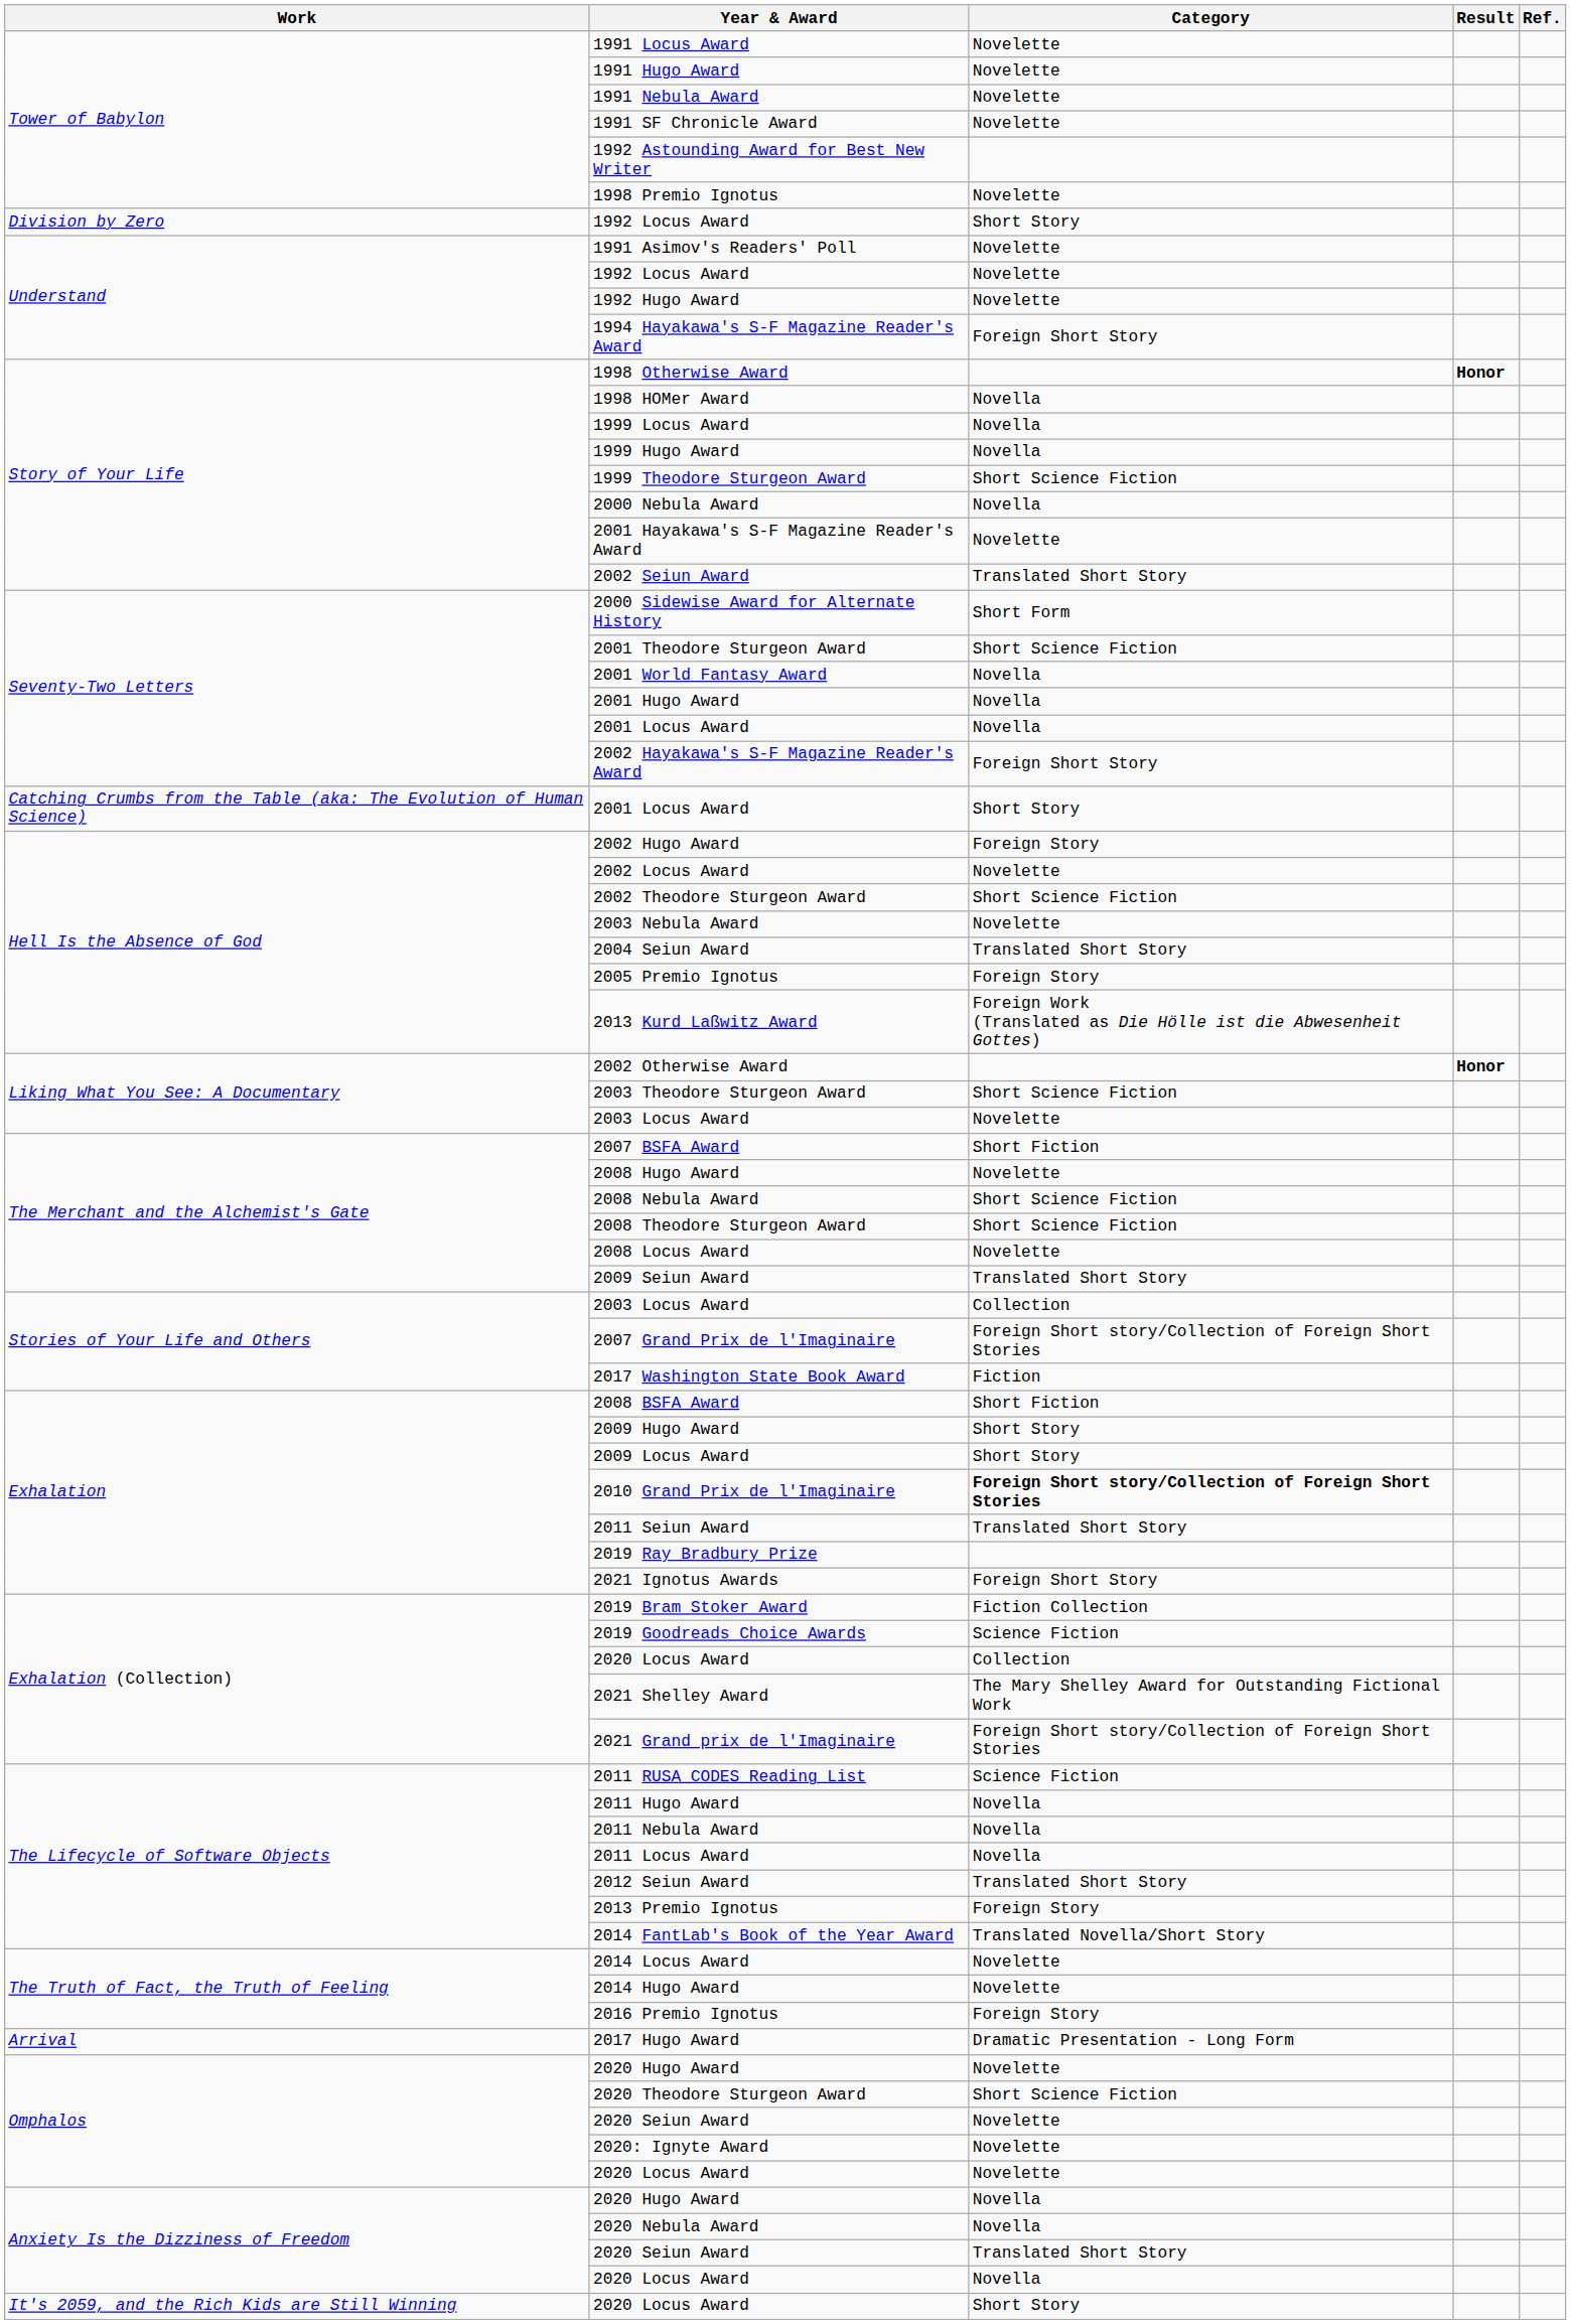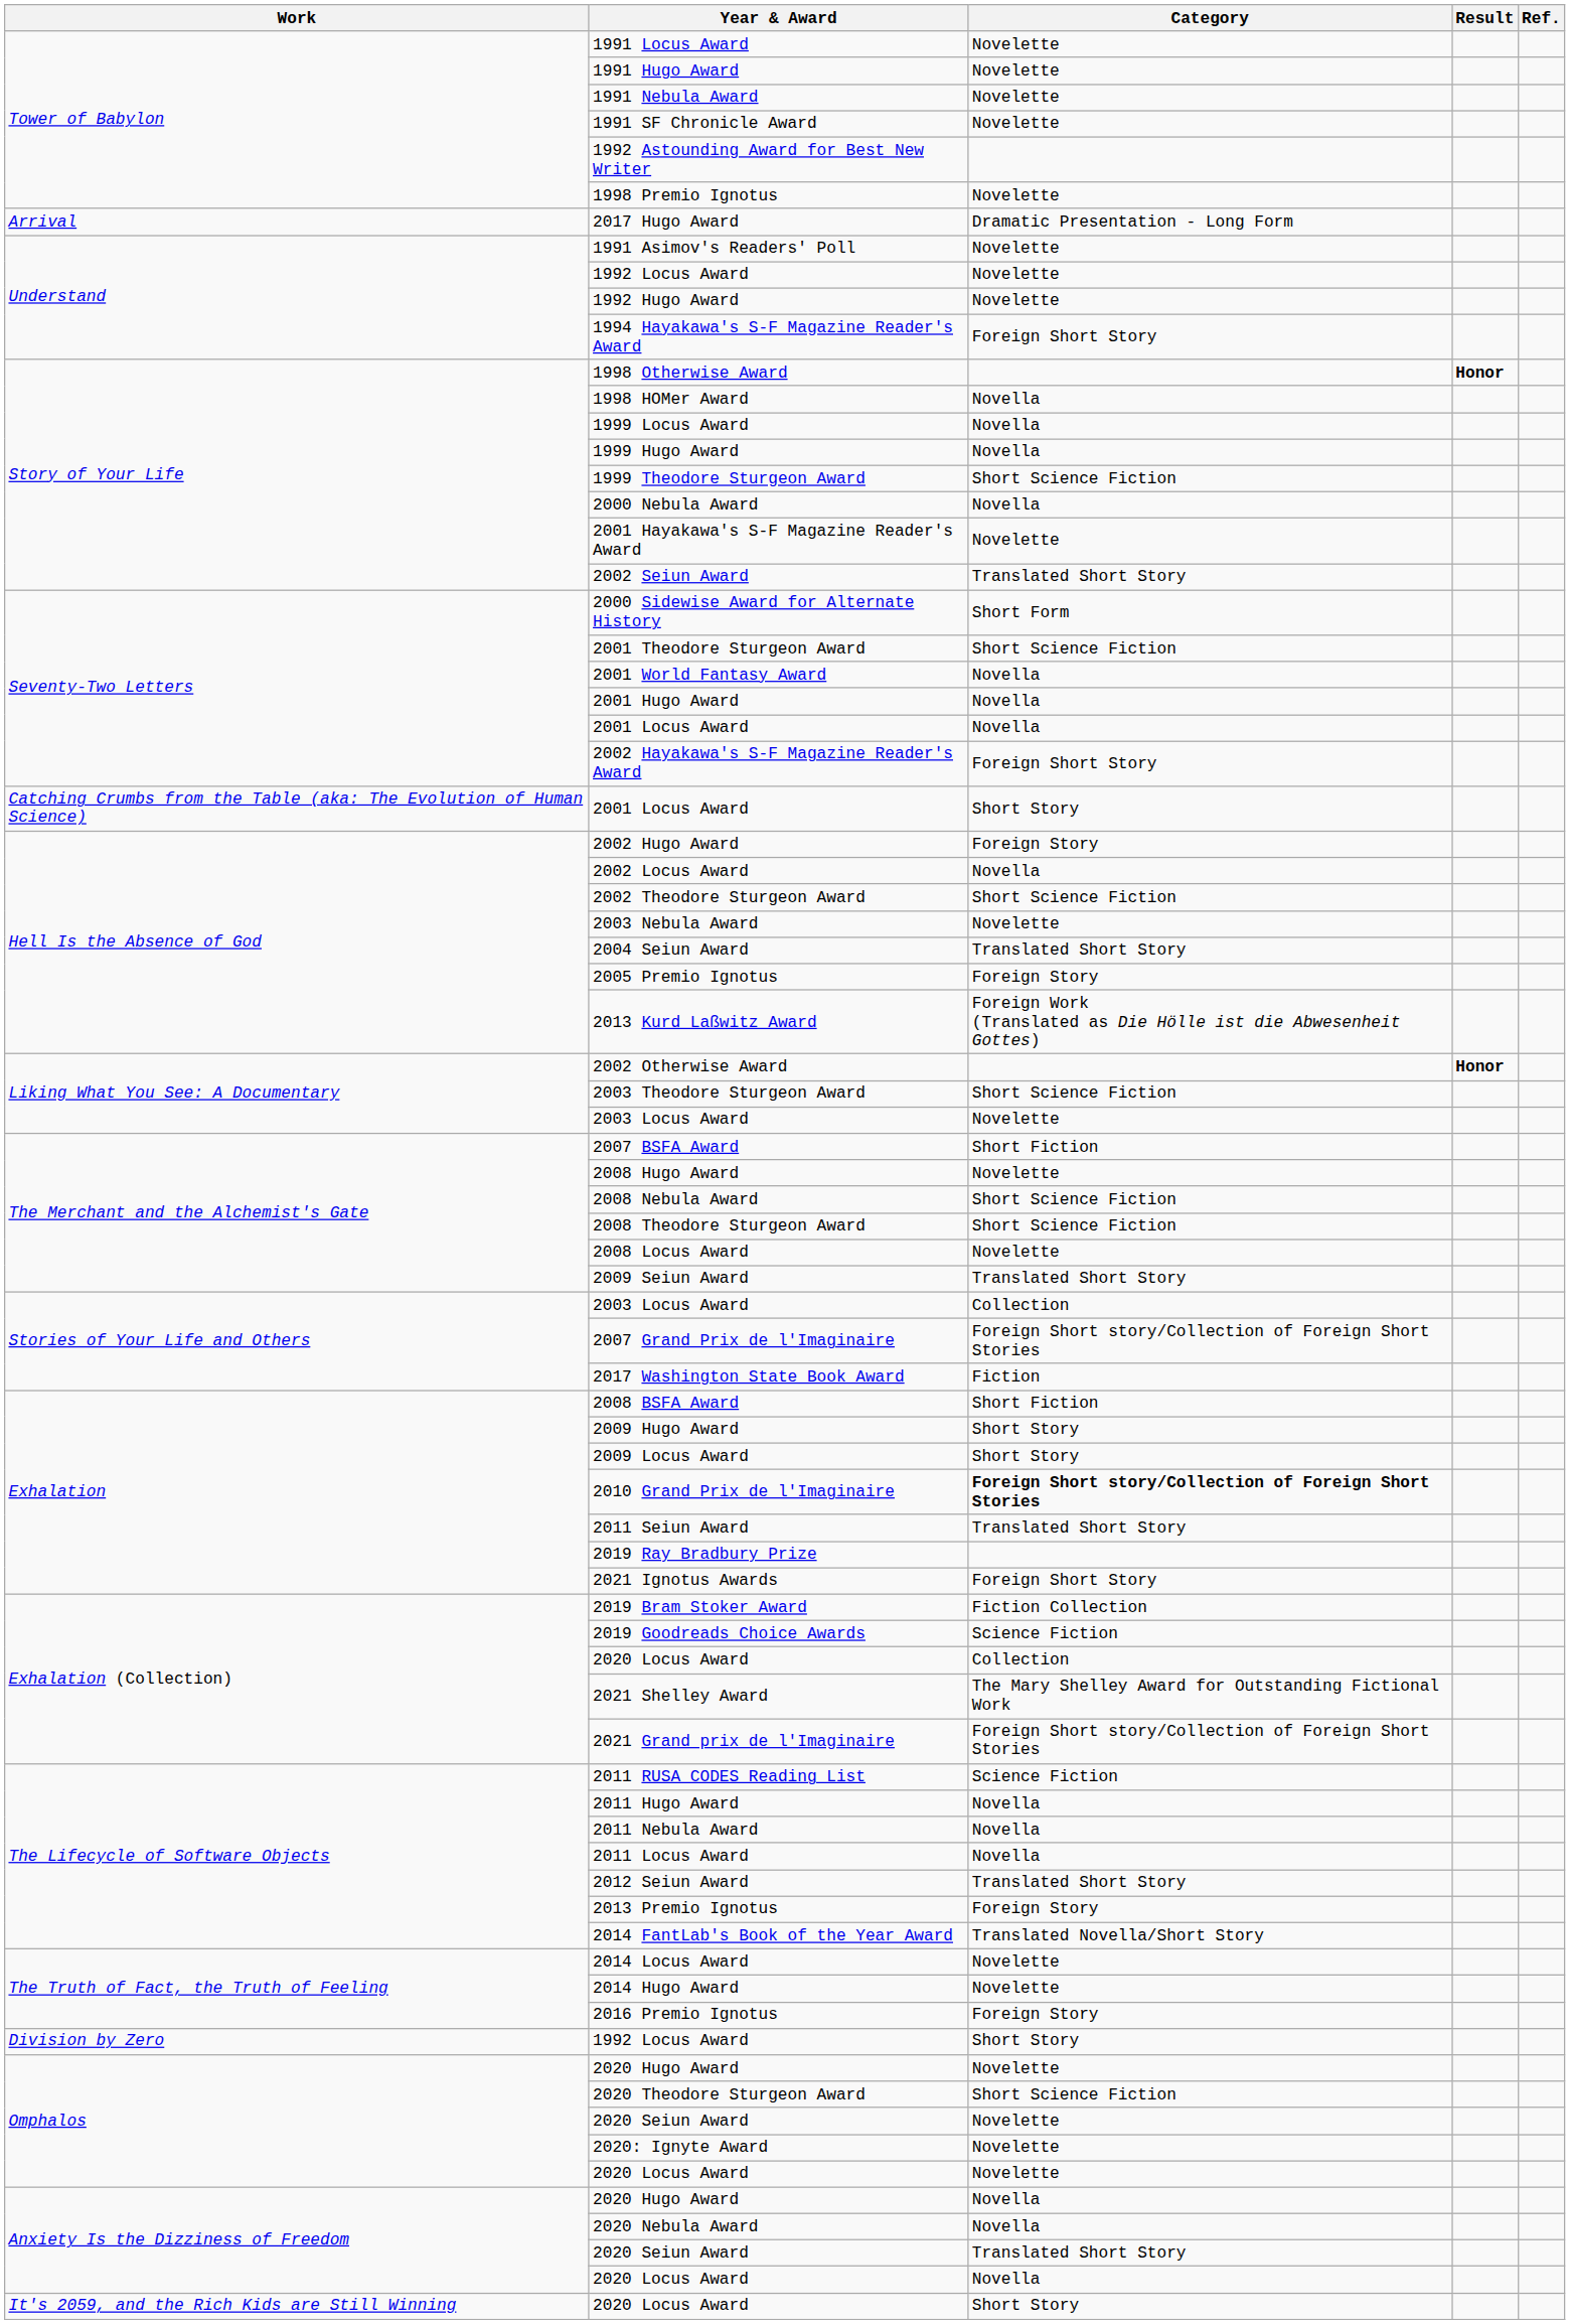 <table class="wikitable">
 <tr>
 <th>Work</th>
 <th>Year & Award</th>
 <th>Category</th>
 <th>Result</th>
 <th>Ref.</th>
 </tr>
 <tr>
 <td rowspan="6"><em><a href='#'>Tower of Babylon</a></em></td>
 <td>1991 <a href='#'>Locus Award</a></td>
 <td>Novelette</td>
 <td></td>
 <td></td>
 </tr>
 <tr>
 <td>1991 <a href='#'>Hugo Award</a></td>
 <td>Novelette</td>
 <td></td>
 <td></td>
 </tr>
 <tr>
 <td>1991 <a href='#'>Nebula Award</a></td>
 <td>Novelette</td>
 <td></td>
 <td></td>
 </tr>
 <tr>
 <td>1991 SF Chronicle Award</td>
 <td>Novelette</td>
 <td></td>
 <td></td>
 </tr>
 <tr>
 <td>1992 <a href='#'>Astounding Award for Best New Writer</a></td>
 <td></td>
 <td></td>
 <td></td>
 </tr>
 <tr>
 <td>1998 Premio Ignotus</td>
 <td>Novelette</td>
 <td></td>
 <td></td>
 </tr>
 <tr>
-<td rowspan="1"><em><a href='#'>Division by Zero</a></em></td>
-<td>1992 Locus Award</td>
-<td>Short Story</td>
+<td rowspan="1"><em><a href='#'>Arrival</a></em></td>
+<td>2017 Hugo Award</td>
+<td>Dramatic Presentation - Long Form</td>
 <td></td>
 <td></td>
 </tr>
 <tr>
 <td rowspan="4"><em><a href='#'>Understand</a></em></td>
 <td>1991 Asimov's Readers' Poll</td>
 <td>Novelette</td>
 <td></td>
 <td></td>
 </tr>
 <tr>
 <td>1992 Locus Award</td>
 <td>Novelette</td>
 <td></td>
 <td></td>
 </tr>
 <tr>
 <td>1992 Hugo Award</td>
 <td>Novelette</td>
 <td></td>
 <td></td>
 </tr>
 <tr>
 <td>1994 <a href='#'>Hayakawa's S-F Magazine Reader's Award</a></td>
 <td>Foreign Short Story</td>
 <td></td>
 <td></td>
 </tr>
 <tr>
 <td rowspan="8"><em><a href='#'>Story of Your Life</a></em></td>
 <td>1998 <a href='#'>Otherwise Award</a></td>
 <td></td>
 <td><strong>Honor</strong></td>
 <td></td>
 </tr>
 <tr>
 <td>1998 HOMer Award</td>
 <td>Novella</td>
 <td></td>
 <td></td>
 </tr>
 <tr>
 <td>1999 Locus Award</td>
 <td>Novella</td>
 <td></td>
 <td></td>
 </tr>
 <tr>
 <td>1999 Hugo Award</td>
 <td>Novella</td>
 <td></td>
 <td></td>
 </tr>
 <tr>
 <td>1999 <a href='#'>Theodore Sturgeon Award</a></td>
 <td>Short Science Fiction</td>
 <td></td>
 <td></td>
 </tr>
 <tr>
 <td>2000 Nebula Award</td>
 <td>Novella</td>
 <td></td>
 <td></td>
 </tr>
 <tr>
 <td>2001 Hayakawa's S-F Magazine Reader's Award</td>
 <td>Novelette</td>
 <td></td>
 <td></td>
 </tr>
 <tr>
 <td>2002 <a href='#'>Seiun Award</a></td>
 <td>Translated Short Story</td>
 <td></td>
 <td></td>
 </tr>
 <tr>
 <td rowspan="6"><em><a href='#'>Seventy-Two Letters</a></em></td>
 <td>2000 <a href='#'>Sidewise Award for Alternate History</a></td>
 <td>Short Form</td>
 <td></td>
 <td></td>
 </tr>
 <tr>
 <td>2001 Theodore Sturgeon Award</td>
 <td>Short Science Fiction</td>
 <td></td>
 <td></td>
 </tr>
 <tr>
 <td>2001 <a href='#'>World Fantasy Award</a></td>
 <td>Novella</td>
 <td></td>
 <td></td>
 </tr>
 <tr>
 <td>2001 Hugo Award</td>
 <td>Novella</td>
 <td></td>
 <td></td>
 </tr>
 <tr>
 <td>2001 Locus Award</td>
 <td>Novella</td>
 <td></td>
 <td></td>
 </tr>
 <tr>
 <td>2002 <a href='#'>Hayakawa's S-F Magazine Reader's Award</a></td>
 <td>Foreign Short Story</td>
 <td></td>
 <td></td>
 </tr>
 <tr>
 <td rowspan="1"><em><a href='#'>Catching Crumbs from the Table (aka: The Evolution of Human Science)</a></em></td>
 <td>2001 Locus Award</td>
 <td>Short Story</td>
 <td></td>
 <td></td>
 </tr>
 <tr>
 <td rowspan="7"><em><a href='#'>Hell Is the Absence of God</a></em></td>
 <td>2002 Hugo Award</td>
 <td>Foreign Story</td>
 <td></td>
 <td></td>
 </tr>
 <tr>
 <td>2002 Locus Award</td>
-<td>Novelette</td>
+<td>Novella</td>
 <td></td>
 <td></td>
 </tr>
 <tr>
 <td>2002 Theodore Sturgeon Award</td>
 <td>Short Science Fiction</td>
 <td></td>
 <td></td>
 </tr>
 <tr>
 <td>2003 Nebula Award</td>
 <td>Novelette</td>
 <td></td>
 <td></td>
 </tr>
 <tr>
 <td>2004 Seiun Award</td>
 <td>Translated Short Story</td>
 <td></td>
 <td></td>
 </tr>
 <tr>
 <td>2005 Premio Ignotus</td>
 <td>Foreign Story</td>
 <td></td>
 <td></td>
 </tr>
 <tr>
 <td>2013 <a href='#'>Kurd Laßwitz Award</a></td>
 <td>Foreign Work<br>(Translated as <em>Die Hölle ist die Abwesenheit Gottes</em>)</td>
 <td></td>
 <td></td>
 </tr>
 <tr>
 <td rowspan="3"><em><a href='#'>Liking What You See: A Documentary</a></em></td>
 <td>2002 Otherwise Award</td>
 <td></td>
 <td><strong>Honor</strong></td>
 <td></td>
 </tr>
 <tr>
 <td>2003 Theodore Sturgeon Award</td>
 <td>Short Science Fiction</td>
 <td></td>
 <td></td>
 </tr>
 <tr>
 <td>2003 Locus Award</td>
 <td>Novelette</td>
 <td></td>
 <td></td>
 </tr>
 <tr>
 <td rowspan="6"><em><a href='#'>The Merchant and the Alchemist's Gate</a></em></td>
 <td>2007 <a href='#'>BSFA Award</a></td>
 <td>Short Fiction</td>
 <td></td>
 <td></td>
 </tr>
 <tr>
 <td>2008 Hugo Award</td>
 <td>Novelette</td>
 <td></td>
 <td></td>
 </tr>
 <tr>
 <td>2008 Nebula Award</td>
 <td>Short Science Fiction</td>
 <td></td>
 <td></td>
 </tr>
 <tr>
 <td>2008 Theodore Sturgeon Award</td>
 <td>Short Science Fiction</td>
 <td></td>
 <td></td>
 </tr>
 <tr>
 <td>2008 Locus Award</td>
 <td>Novelette</td>
 <td></td>
 <td></td>
 </tr>
 <tr>
 <td>2009 Seiun Award</td>
 <td>Translated Short Story</td>
 <td></td>
 <td></td>
 </tr>
 <tr>
 <td rowspan="3"><em><a href='#'>Stories of Your Life and Others</a></em></td>
 <td>2003 Locus Award</td>
 <td>Collection</td>
 <td></td>
 <td></td>
 </tr>
 <tr>
 <td>2007 <a href='#'>Grand Prix de l'Imaginaire</a></td>
 <td>Foreign Short story/Collection of Foreign Short Stories</td>
 <td></td>
 <td></td>
 </tr>
 <tr>
 <td>2017 <a href='#'>Washington State Book Award</a></td>
 <td>Fiction</td>
 <td></td>
 <td></td>
 </tr>
 <tr>
 <td rowspan="7"><em><a href='#'>Exhalation</a></em></td>
 <td>2008 <a href='#'>BSFA Award</a></td>
 <td>Short Fiction</td>
 <td></td>
 <td></td>
 </tr>
 <tr>
 <td>2009 Hugo Award</td>
 <td>Short Story</td>
 <td></td>
 <td></td>
 </tr>
 <tr>
 <td>2009 Locus Award</td>
 <td>Short Story</td>
 <td></td>
 <td></td>
 </tr>
 <tr>
 <td>2010 <a href='#'>Grand Prix de l'Imaginaire</a></td>
 <td><strong>Foreign Short story/Collection of Foreign Short Stories</strong></td>
 <td></td>
 <td></td>
 </tr>
 <tr>
 <td>2011 Seiun Award</td>
 <td>Translated Short Story</td>
 <td></td>
 <td></td>
 </tr>
 <tr>
 <td>2019 <a href='#'>Ray Bradbury Prize</a></td>
 <td></td>
 <td></td>
 <td></td>
 </tr>
 <tr>
 <td>2021 Ignotus Awards</td>
 <td>Foreign Short Story</td>
 <td></td>
 <td></td>
 </tr>
 <tr>
 <td rowspan="5"><em><a href='#'>Exhalation</a></em> (Collection)</td>
 <td>2019 <a href='#'>Bram Stoker Award</a></td>
 <td>Fiction Collection</td>
 <td></td>
 <td></td>
 </tr>
 <tr>
 <td>2019 <a href='#'>Goodreads Choice Awards</a></td>
 <td>Science Fiction</td>
 <td></td>
 <td></td>
 </tr>
 <tr>
 <td>2020 Locus Award</td>
 <td>Collection</td>
 <td></td>
 <td></td>
 </tr>
 <tr>
 <td>2021 Shelley Award</td>
 <td>The Mary Shelley Award for Outstanding Fictional Work</td>
 <td></td>
 <td></td>
 </tr>
 <tr>
 <td>2021 <a href='#'>Grand prix de l'Imaginaire</a></td>
 <td>Foreign Short story/Collection of Foreign Short Stories</td>
 <td></td>
 <td></td>
 </tr>
 <tr>
 <td rowspan="7"><em><a href='#'>The Lifecycle of Software Objects</a></em></td>
 <td>2011 <a href='#'>RUSA CODES Reading List</a></td>
 <td>Science Fiction</td>
 <td></td>
 <td></td>
 </tr>
 <tr>
 <td>2011 Hugo Award</td>
 <td>Novella</td>
 <td></td>
 <td></td>
 </tr>
 <tr>
 <td>2011 Nebula Award</td>
 <td>Novella</td>
 <td></td>
 <td></td>
 </tr>
 <tr>
 <td>2011 Locus Award</td>
 <td>Novella</td>
 <td></td>
 <td></td>
 </tr>
 <tr>
 <td>2012 Seiun Award</td>
 <td>Translated Short Story</td>
 <td></td>
 <td></td>
 </tr>
 <tr>
 <td>2013 Premio Ignotus</td>
 <td>Foreign Story</td>
 <td></td>
 <td></td>
 </tr>
 <tr>
 <td>2014 <a href='#'>FantLab's Book of the Year Award</a></td>
 <td>Translated Novella/Short Story</td>
 <td></td>
 <td></td>
 </tr>
 <tr>
 <td rowspan="3"><em><a href='#'>The Truth of Fact, the Truth of Feeling</a></em></td>
 <td>2014 Locus Award</td>
 <td>Novelette</td>
 <td></td>
 <td></td>
 </tr>
 <tr>
 <td>2014 Hugo Award</td>
 <td>Novelette</td>
 <td></td>
 <td></td>
 </tr>
 <tr>
 <td>2016 Premio Ignotus</td>
 <td>Foreign Story</td>
 <td></td>
 <td></td>
 </tr>
 <tr>
-<td rowspan="1"><em><a href='#'>Arrival</a></em></td>
-<td>2017 Hugo Award</td>
-<td>Dramatic Presentation - Long Form</td>
+<td rowspan="1"><em><a href='#'>Division by Zero</a></em></td>
+<td>1992 Locus Award</td>
+<td>Short Story</td>
 <td></td>
 <td></td>
 </tr>
 <tr>
 <td rowspan="5"><em><a href='#'>Omphalos</a></em></td>
 <td>2020 Hugo Award</td>
 <td>Novelette</td>
 <td></td>
 <td></td>
 </tr>
 <tr>
 <td>2020 Theodore Sturgeon Award</td>
 <td>Short Science Fiction</td>
 <td></td>
 <td></td>
 </tr>
 <tr>
 <td>2020 Seiun Award</td>
 <td>Novelette</td>
 <td></td>
 <td></td>
 </tr>
 <tr>
 <td>2020: Ignyte Award</td>
 <td>Novelette</td>
 <td></td>
 <td></td>
 </tr>
 <tr>
 <td>2020 Locus Award</td>
 <td>Novelette</td>
 <td></td>
 <td></td>
 </tr>
 <tr>
 <td rowspan="4"><em><a href='#'>Anxiety Is the Dizziness of Freedom</a></em></td>
 <td>2020 Hugo Award</td>
 <td>Novella</td>
 <td></td>
 <td></td>
 </tr>
 <tr>
 <td>2020 Nebula Award</td>
 <td>Novella</td>
 <td></td>
 <td></td>
 </tr>
 <tr>
 <td>2020 Seiun Award</td>
 <td>Translated Short Story</td>
 <td></td>
 <td></td>
 </tr>
 <tr>
 <td>2020 Locus Award</td>
 <td>Novella</td>
 <td></td>
 <td></td>
 </tr>
 <tr>
 <td rowspan="1"><em><a href='#'>It's 2059, and the Rich Kids are Still Winning</a></em></td>
 <td>2020 Locus Award</td>
 <td>Short Story</td>
 <td></td>
 <td></td>
 </tr>
 <tr>
 </tr>
 </table>
